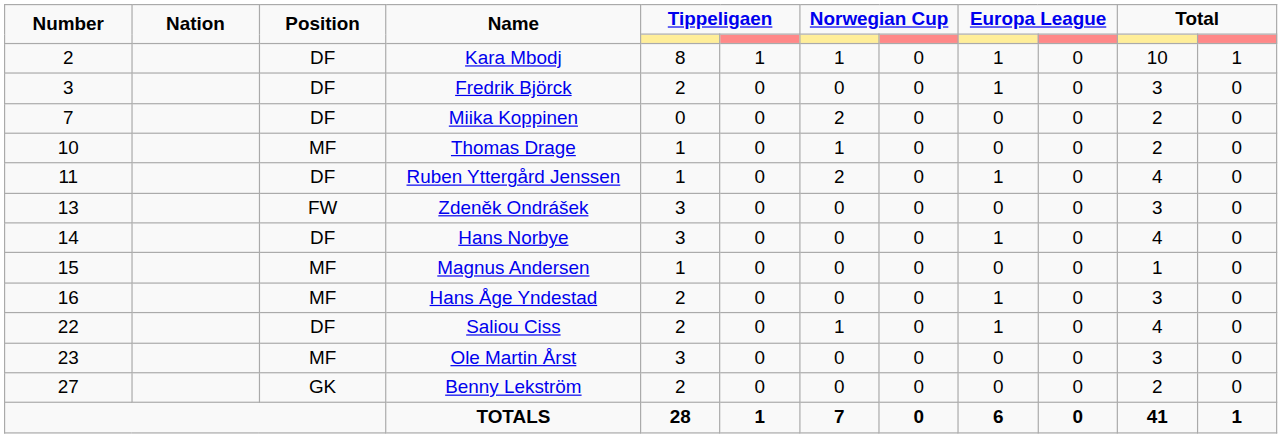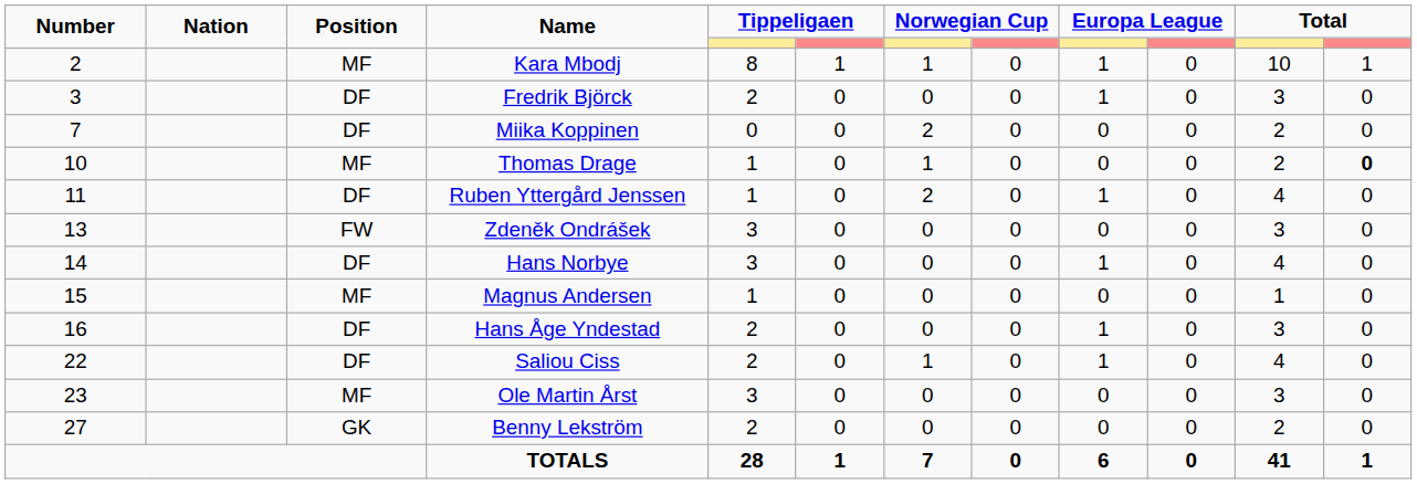 <table class="wikitable" style="font-size: 100%; text-align: center;">
 <tr>
 <td rowspan="2" width="10%" align="center"><strong>Number</strong></td>
 <td rowspan="2" width="10%" align="center"><strong>Nation</strong></td>
 <td rowspan="2" width="10%" align="center"><strong>Position</strong></td>
 <td rowspan="2" width="20%" align="center"><strong>Name</strong></td>
 <td colspan="2" align="center"><strong><a href='#'>Tippeligaen</a></strong></td>
 <td colspan="2" align="center"><strong><a href='#'>Norwegian Cup</a></strong></td>
 <td colspan="2" align="center"><strong><a href='#'>Europa League</a></strong></td>
 <td colspan="2" align="center"><strong>Total</strong></td>
 </tr>
 <tr>
 <th width=60 style="background: #FFEE99"></th>
 <th width=60 style="background: #FF8888"></th>
 <th width=60 style="background: #FFEE99"></th>
 <th width=60 style="background: #FF8888"></th>
 <th width=60 style="background: #FFEE99"></th>
 <th width=60 style="background: #FF8888"></th>
 <th width=60 style="background: #FFEE99"></th>
 <th width=60 style="background: #FF8888"></th>
 </tr>
 <tr>
 <td>2</td>
 <td></td>
-<td>DF</td>
+<td>MF</td>
 <td><a href='#'>Kara Mbodj</a></td>
 <td>8</td>
 <td>1</td>
 <td>1</td>
 <td>0</td>
 <td>1</td>
 <td>0</td>
 <td>10</td>
 <td>1</td>
 </tr>
 <tr>
 <td>3</td>
 <td></td>
 <td>DF</td>
 <td><a href='#'>Fredrik Björck</a></td>
 <td>2</td>
 <td>0</td>
 <td>0</td>
 <td>0</td>
 <td>1</td>
 <td>0</td>
 <td>3</td>
 <td>0</td>
 </tr>
 <tr>
 <td>7</td>
 <td></td>
 <td>DF</td>
 <td><a href='#'>Miika Koppinen</a></td>
 <td>0</td>
 <td>0</td>
 <td>2</td>
 <td>0</td>
 <td>0</td>
 <td>0</td>
 <td>2</td>
 <td>0</td>
 </tr>
 <tr>
 <td>10</td>
 <td></td>
 <td>MF</td>
 <td><a href='#'>Thomas Drage</a></td>
 <td>1</td>
 <td>0</td>
 <td>1</td>
 <td>0</td>
 <td>0</td>
 <td>0</td>
 <td>2</td>
-<td>0</td>
+<td><strong>0</strong></td>
 </tr>
 <tr>
 <td>11</td>
 <td></td>
 <td>DF</td>
 <td><a href='#'>Ruben Yttergård Jenssen</a></td>
 <td>1</td>
 <td>0</td>
 <td>2</td>
 <td>0</td>
 <td>1</td>
 <td>0</td>
 <td>4</td>
 <td>0</td>
 </tr>
 <tr>
 <td>13</td>
 <td></td>
 <td>FW</td>
 <td><a href='#'>Zdeněk Ondrášek</a></td>
 <td>3</td>
 <td>0</td>
 <td>0</td>
 <td>0</td>
 <td>0</td>
 <td>0</td>
 <td>3</td>
 <td>0</td>
 </tr>
 <tr>
 <td>14</td>
 <td></td>
 <td>DF</td>
 <td><a href='#'>Hans Norbye</a></td>
 <td>3</td>
 <td>0</td>
 <td>0</td>
 <td>0</td>
 <td>1</td>
 <td>0</td>
 <td>4</td>
 <td>0</td>
 </tr>
 <tr>
 <td>15</td>
 <td></td>
 <td>MF</td>
 <td><a href='#'>Magnus Andersen</a></td>
 <td>1</td>
 <td>0</td>
 <td>0</td>
 <td>0</td>
 <td>0</td>
 <td>0</td>
 <td>1</td>
 <td>0</td>
 </tr>
 <tr>
 <td>16</td>
 <td></td>
-<td>MF</td>
+<td>DF</td>
 <td><a href='#'>Hans Åge Yndestad</a></td>
 <td>2</td>
 <td>0</td>
 <td>0</td>
 <td>0</td>
 <td>1</td>
 <td>0</td>
 <td>3</td>
 <td>0</td>
 </tr>
 <tr>
 <td>22</td>
 <td></td>
 <td>DF</td>
 <td><a href='#'>Saliou Ciss</a></td>
 <td>2</td>
 <td>0</td>
 <td>1</td>
 <td>0</td>
 <td>1</td>
 <td>0</td>
 <td>4</td>
 <td>0</td>
 </tr>
 <tr>
 <td>23</td>
 <td></td>
 <td>MF</td>
 <td><a href='#'>Ole Martin Årst</a></td>
 <td>3</td>
 <td>0</td>
 <td>0</td>
 <td>0</td>
 <td>0</td>
 <td>0</td>
 <td>3</td>
 <td>0</td>
 </tr>
 <tr>
 <td>27</td>
 <td></td>
 <td>GK</td>
 <td><a href='#'>Benny Lekström</a></td>
 <td>2</td>
 <td>0</td>
 <td>0</td>
 <td>0</td>
 <td>0</td>
 <td>0</td>
 <td>2</td>
 <td>0</td>
 </tr>
 <tr>
 <td colspan="3"></td>
 <td><strong>TOTALS</strong></td>
 <td><strong>28</strong></td>
 <td><strong>1</strong></td>
 <td><strong>7</strong></td>
 <td><strong>0</strong></td>
 <td><strong>6</strong></td>
 <td><strong>0</strong></td>
 <td><strong>41</strong></td>
 <td><strong>1</strong></td>
 </tr>
 </table>
